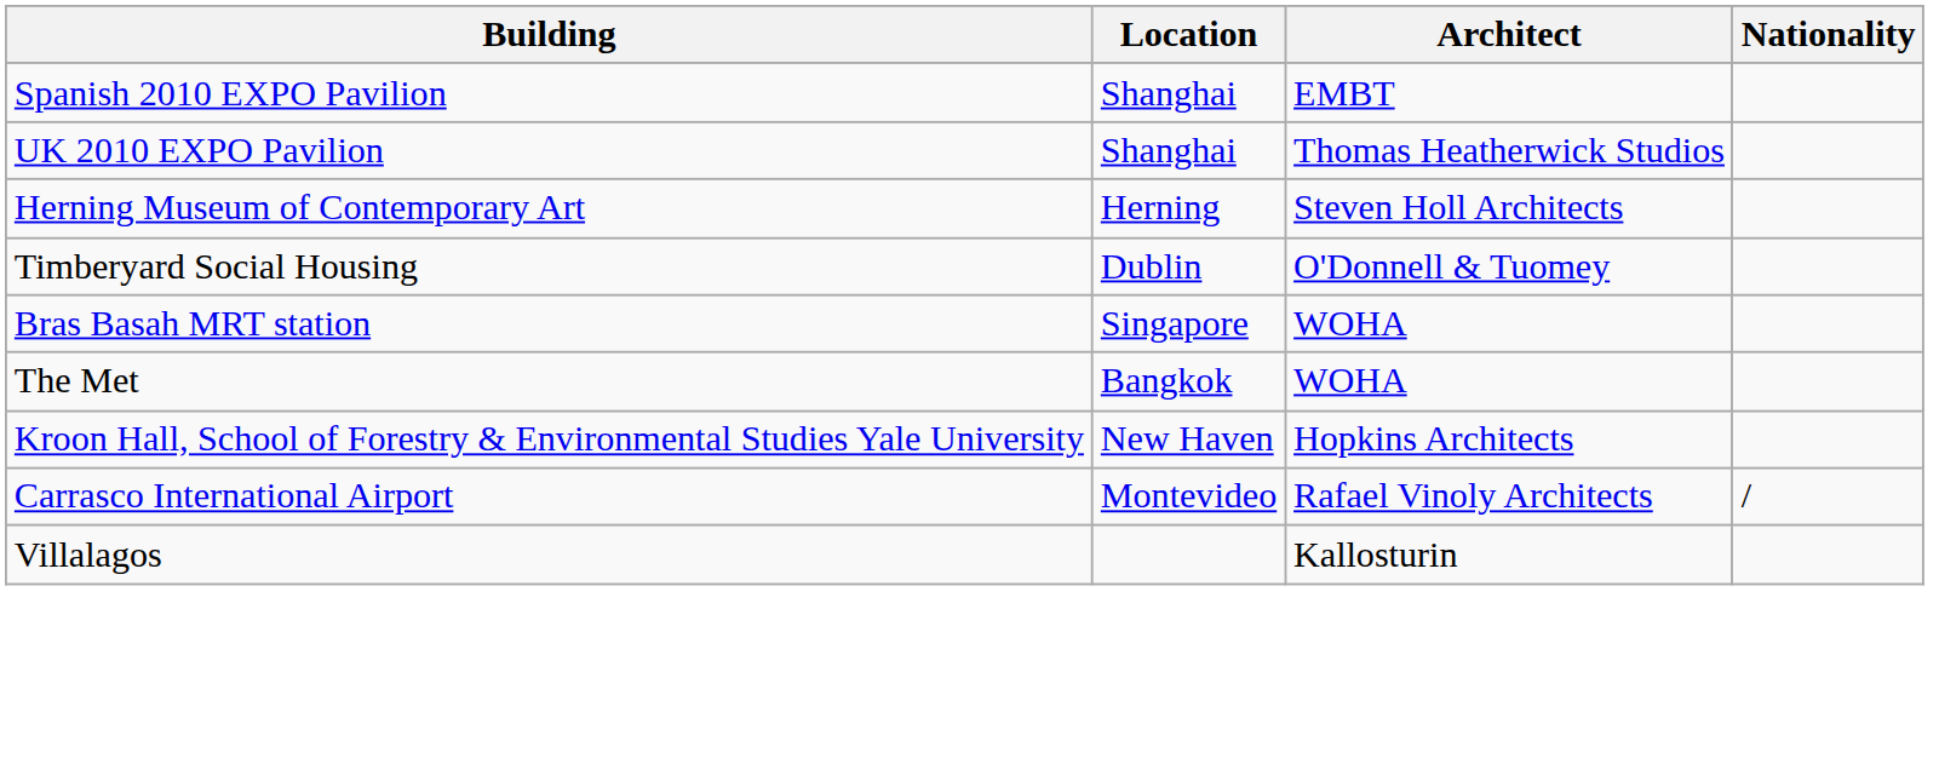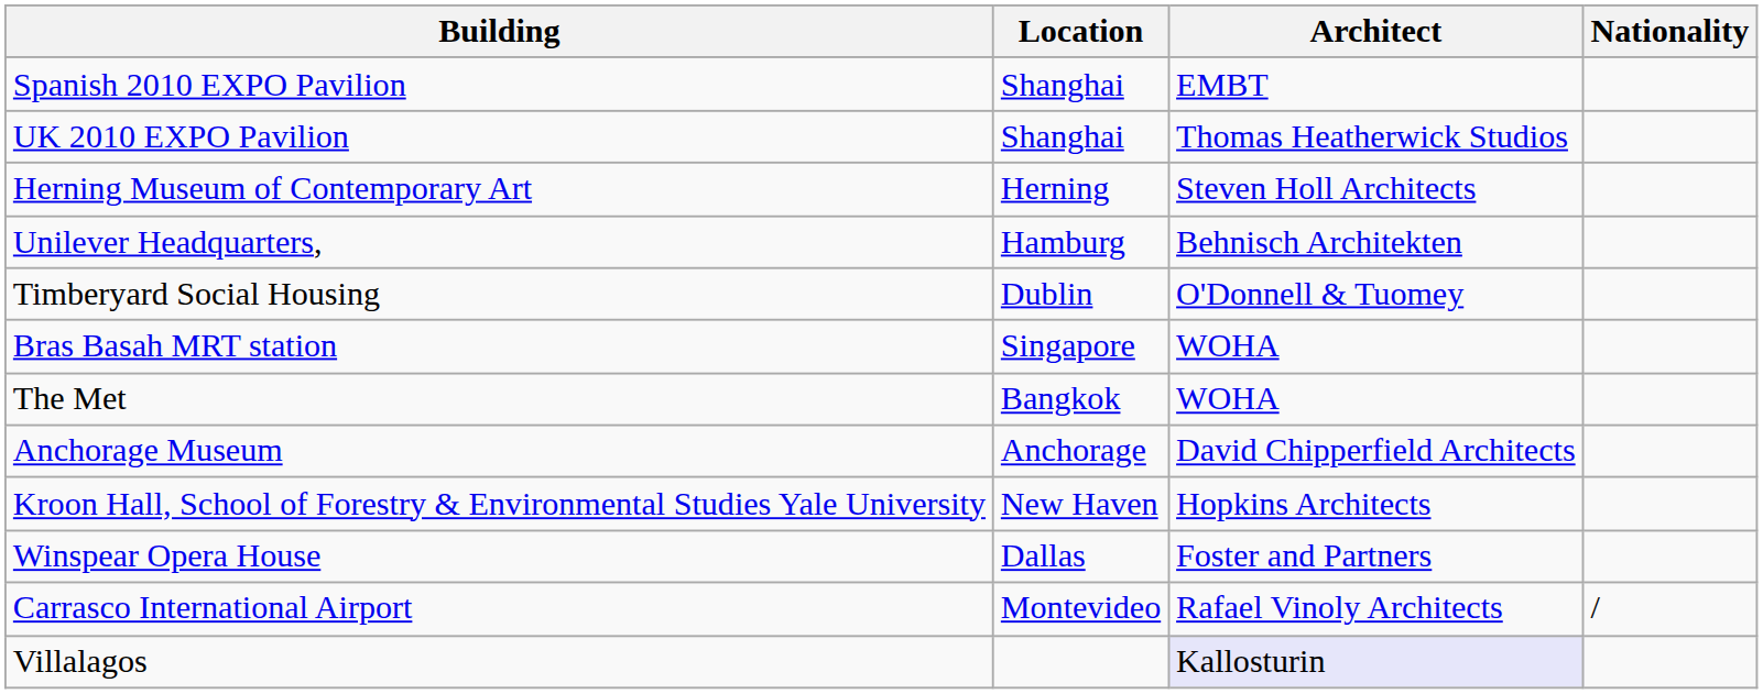 <table class="wikitable">
 <tr>
 <th>Building</th>
 <th>Location</th>
 <th>Architect</th>
 <th>Nationality</th>
 </tr>
 <tr>
 <td><a href='#'>Spanish 2010 EXPO Pavilion</a></td>
 <td><a href='#'>Shanghai</a><br></td>
 <td><a href='#'>EMBT</a></td>
 <td></td>
 </tr>
 <tr>
 <td><a href='#'>UK 2010 EXPO Pavilion</a></td>
 <td><a href='#'>Shanghai</a><br></td>
 <td><a href='#'>Thomas Heatherwick Studios</a></td>
 <td></td>
 </tr>
 <tr>
 <td><a href='#'>Herning Museum of Contemporary Art</a></td>
 <td><a href='#'>Herning</a><br></td>
 <td><a href='#'>Steven Holl Architects</a></td>
 <td></td>
 </tr>
 <tr>
+<td><a href='#'>Unilever Headquarters</a>,</td>
+<td><a href='#'>Hamburg</a><br></td>
+<td><a href='#'>Behnisch Architekten</a></td>
+<td></td>
+</tr>
+<tr>
 <td>Timberyard Social Housing</td>
 <td><a href='#'>Dublin</a><br> </td>
 <td><a href='#'>O'Donnell & Tuomey</a></td>
 <td></td>
 </tr>
 <tr>
 <td><a href='#'>Bras Basah MRT station</a></td>
 <td><a href='#'>Singapore</a><br></td>
 <td><a href='#'>WOHA</a></td>
 <td></td>
 </tr>
 <tr>
 <td>The Met</td>
 <td><a href='#'>Bangkok</a><br></td>
 <td><a href='#'>WOHA</a></td>
 <td></td>
 </tr>
 <tr>
+<td><a href='#'>Anchorage Museum</a></td>
+<td><a href='#'>Anchorage</a><br> </td>
+<td><a href='#'>David Chipperfield Architects</a></td>
+<td></td>
+</tr>
+<tr>
 <td><a href='#'>Kroon Hall, School of Forestry & Environmental Studies Yale University</a></td>
 <td><a href='#'>New Haven</a><br></td>
 <td><a href='#'>Hopkins Architects</a></td>
+<td></td>
+</tr>
+<tr>
+<td><a href='#'>Winspear Opera House</a></td>
+<td><a href='#'>Dallas</a><br></td>
+<td><a href='#'>Foster and Partners</a></td>
 <td></td>
 </tr>
 <tr>
 <td><a href='#'>Carrasco International Airport</a></td>
 <td><a href='#'>Montevideo</a><br> </td>
 <td><a href='#'>Rafael Vinoly Architects</a></td>
 <td>/</td>
 </tr>
 <tr>
 <td>Villalagos</td>
 <td></td>
-<td>Kallosturin</td>
+<td style="background: lavender;">Kallosturin</td>
 <td></td>
 </tr>
 </table>
